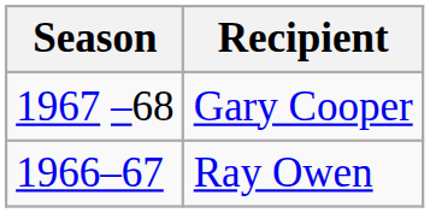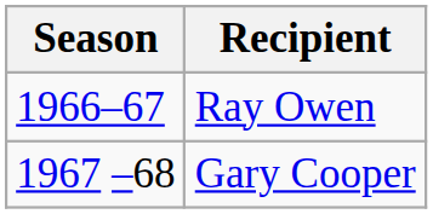 <table class="wikitable">
 <tr>
 <th>Season</th>
 <th>Recipient</th>
 </tr>
 <tr>
+<td><a href='#'>1966–67</a></td>
+<td><a href='#'>Ray Owen</a></td>
+</tr>
+<tr>
 <td><a href='#'>1967</a> <a href='#'>–</a>68</td>
 <td><a href='#'>Gary Cooper</a></td>
 </tr>
-<tr>
-<td><a href='#'>1966–67</a></td>
-<td><a href='#'>Ray Owen</a></td>
-</tr>
 </table>
